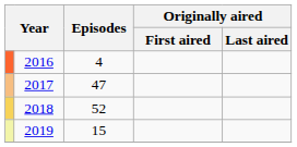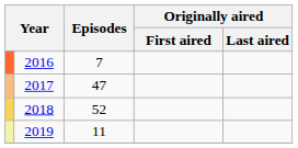 <table class="wikitable" style="text-align: center;">
 <tr>
 <th style="padding: 0 16px;" colspan="2" rowspan="2">Year</th>
 <th style="padding: 0 8px;" rowspan="2">Episodes</th>
 <th colspan="2">Originally aired</th>
 </tr>
 <tr>
 <th style="padding: 0 12px;">First aired</th>
 <th>Last aired</th>
 </tr>
 <tr>
 <td style="background:#FE642E; height:10px;"></td>
 <td><a href='#'>2016</a></td>
-<td>4</td>
+<td>7</td>
 <td></td>
 <td></td>
 </tr>
 <tr>
 <td style="background:#F7BE81; height:10px;"></td>
 <td><a href='#'>2017</a></td>
 <td>47</td>
 <td></td>
 <td></td>
 </tr>
 <tr>
 <td style="background:#F7D358; height:10px;"></td>
 <td><a href='#'>2018</a></td>
 <td>52</td>
 <td></td>
 <td></td>
 </tr>
 <tr>
 <td style="background:#F2F5A9; height:10px;"></td>
 <td><a href='#'>2019</a></td>
-<td>15</td>
+<td>11</td>
 <td></td>
 <td></td>
 </tr>
 <tr>
 </tr>
 </table>
